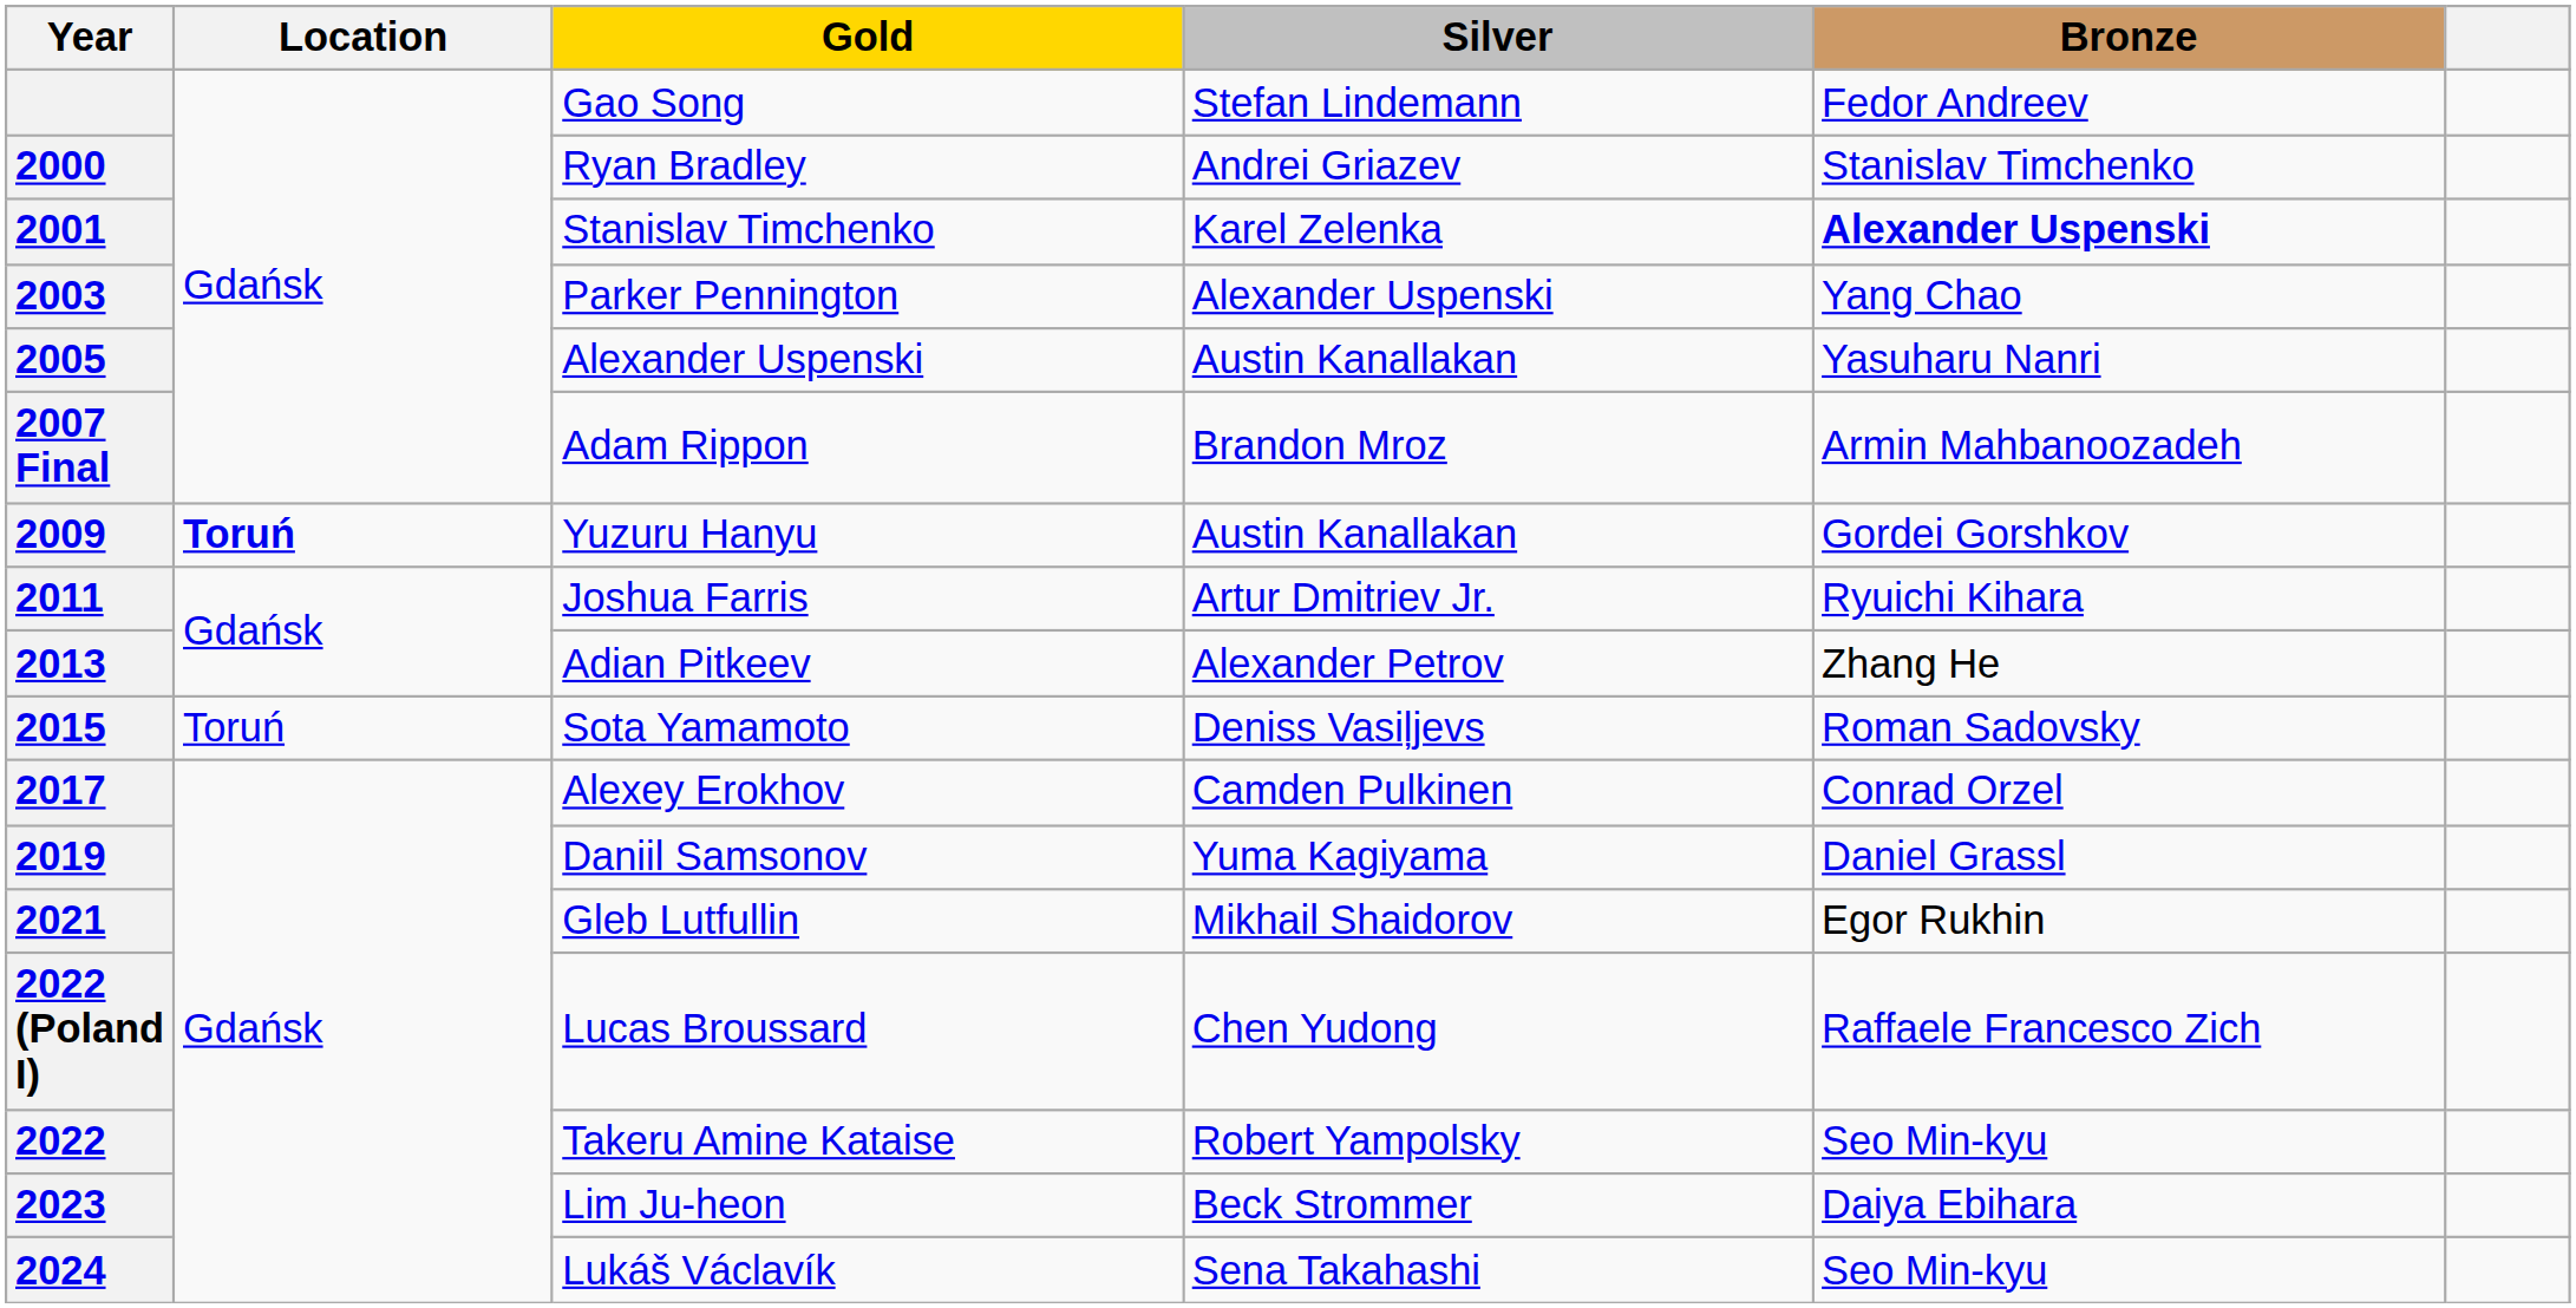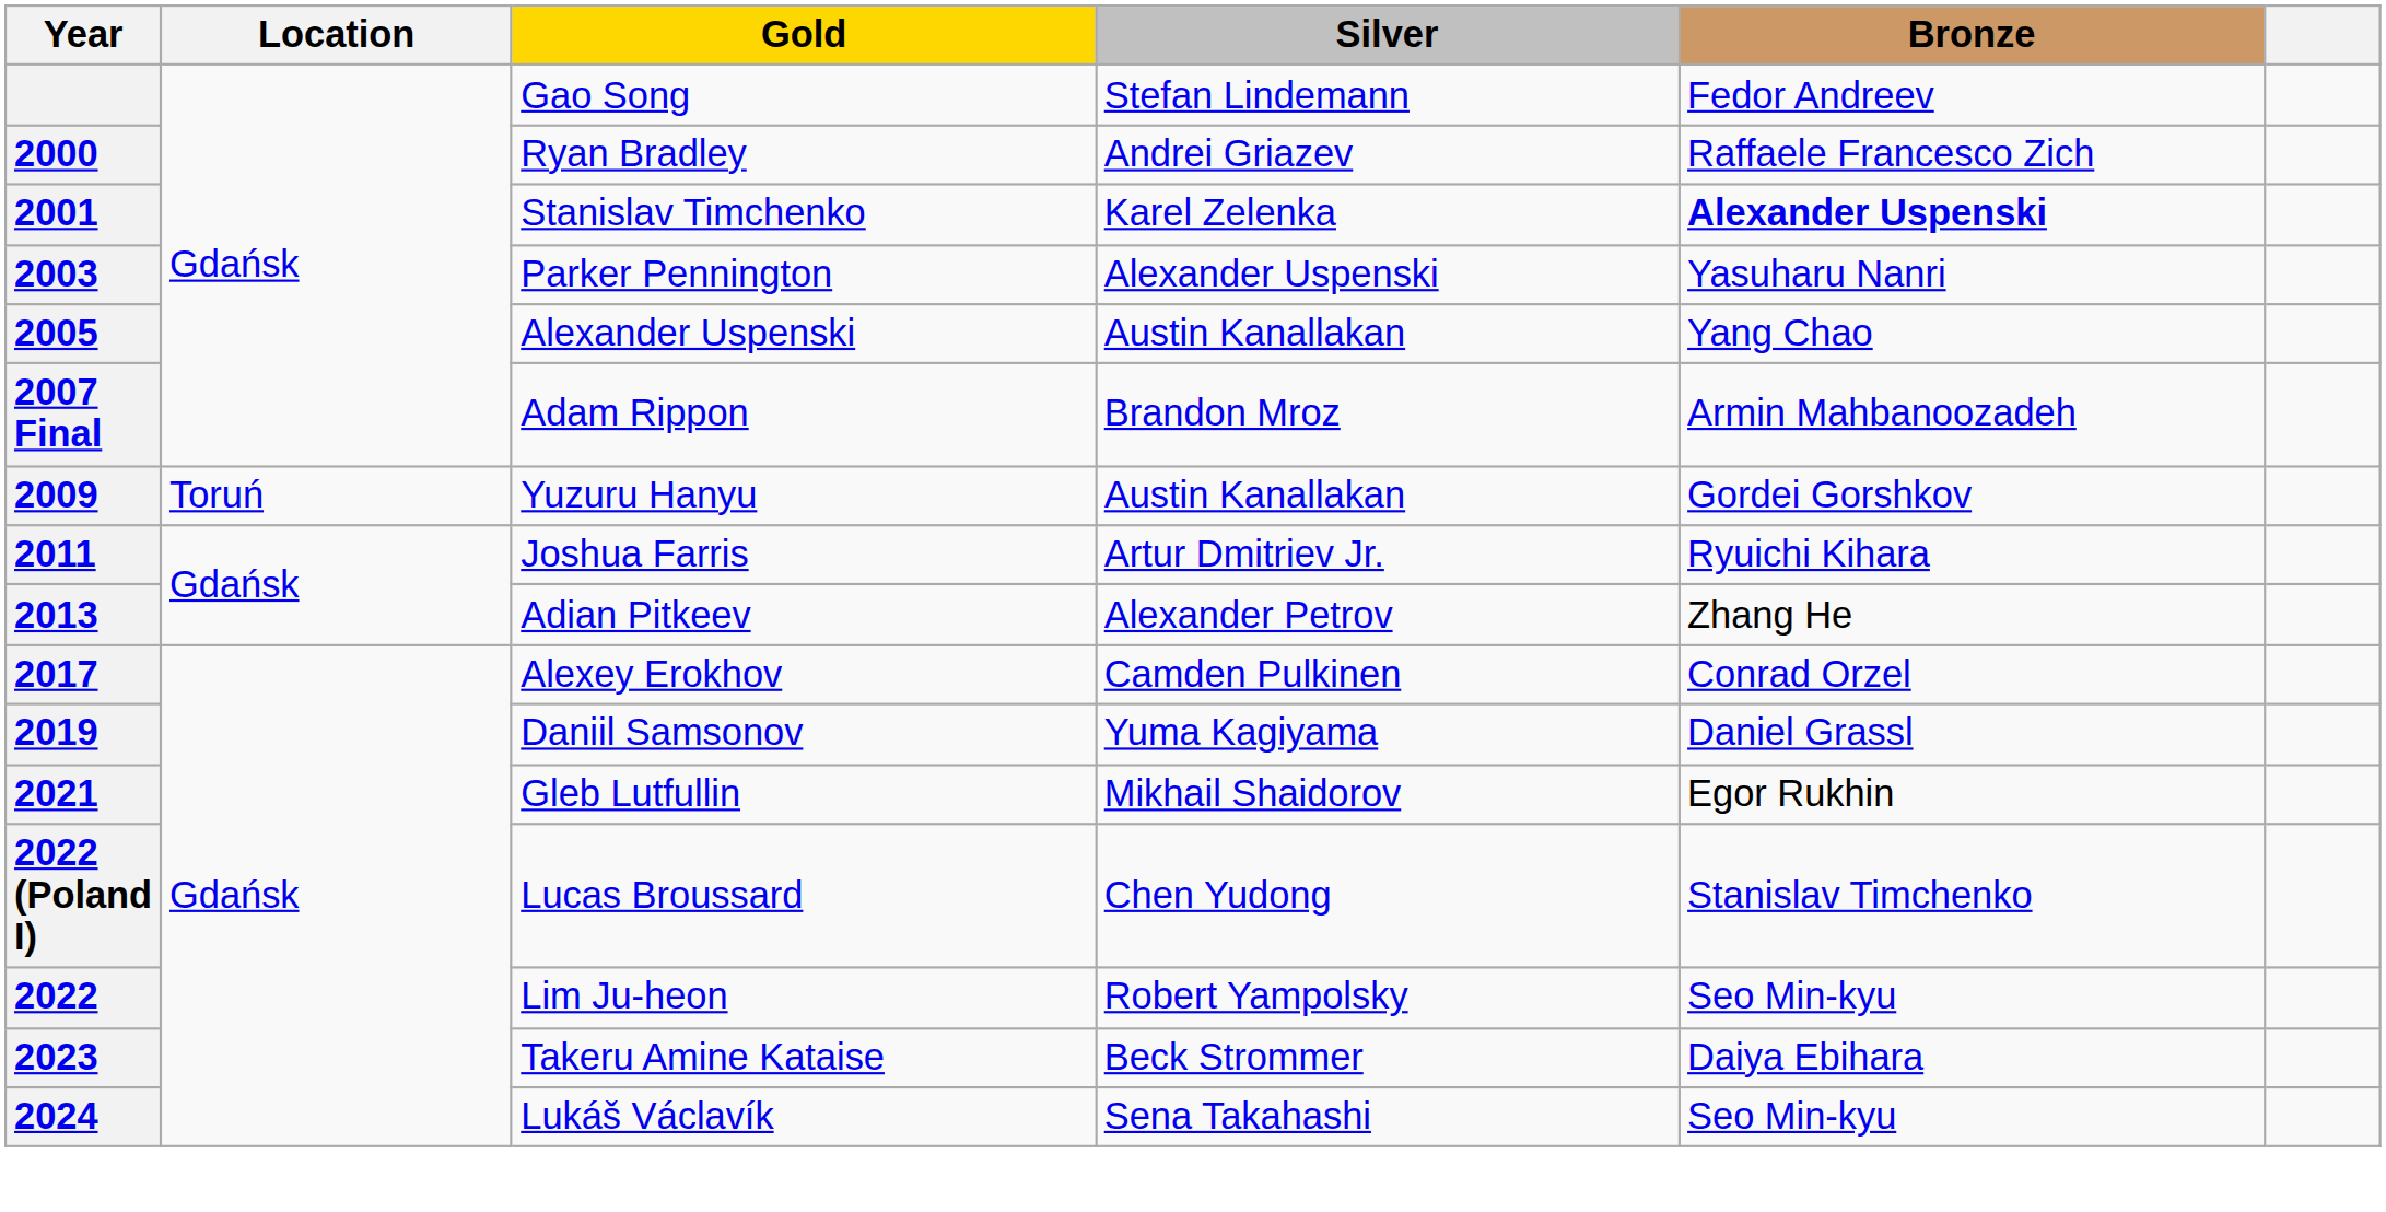 <table class="wikitable unsortable" style="text-align:left; width:80%">
 <tr>
 <th scope="col" style="text-align:center; width:5%">Year</th>
 <th scope="col" style="text-align:center; width:15%">Location</th>
 <th scope="col" style="text-align:center; width:25%; background:gold">Gold</th>
 <th scope="col" style="text-align:center; width:25%; background:silver">Silver</th>
 <th scope="col" style="text-align:center; width:25%; background:#c96">Bronze</th>
 <th scope="col" style="text-align:center; width:5%"></th>
 </tr>
 <tr>
 <th scope="row" style="text-align:left"></th>
 <td rowspan="6"><a href='#'>Gdańsk</a></td>
 <td> <a href='#'>Gao Song</a></td>
 <td> <a href='#'>Stefan Lindemann</a></td>
 <td> <a href='#'>Fedor Andreev</a></td>
 <td></td>
 </tr>
 <tr>
 <th scope="row" style="text-align:left"><a href='#'>2000</a></th>
 <td> <a href='#'>Ryan Bradley</a></td>
 <td> <a href='#'>Andrei Griazev</a></td>
-<td> <a href='#'>Stanislav Timchenko</a></td>
+<td> <a href='#'>Raffaele Francesco Zich</a></td>
 <td></td>
 </tr>
 <tr>
 <th scope="row" style="text-align:left"><a href='#'>2001</a></th>
 <td> <a href='#'>Stanislav Timchenko</a></td>
 <td> <a href='#'>Karel Zelenka</a></td>
 <td><strong> <a href='#'>Alexander Uspenski</a></strong></td>
 <td></td>
 </tr>
 <tr>
 <th scope="row" style="text-align:left"><a href='#'>2003</a></th>
 <td> <a href='#'>Parker Pennington</a></td>
 <td> <a href='#'>Alexander Uspenski</a></td>
-<td> <a href='#'>Yang Chao</a></td>
+<td> <a href='#'>Yasuharu Nanri</a></td>
 <td></td>
 </tr>
 <tr>
 <th scope="row" style="text-align:left"><a href='#'>2005</a></th>
 <td> <a href='#'>Alexander Uspenski</a></td>
 <td> <a href='#'>Austin Kanallakan</a></td>
-<td> <a href='#'>Yasuharu Nanri</a></td>
+<td> <a href='#'>Yang Chao</a></td>
 <td></td>
 </tr>
 <tr>
 <th scope="row" style="text-align:left"><a href='#'>2007 Final</a></th>
 <td> <a href='#'>Adam Rippon</a></td>
 <td> <a href='#'>Brandon Mroz</a></td>
 <td> <a href='#'>Armin Mahbanoozadeh</a></td>
 <td></td>
 </tr>
 <tr>
 <th scope="row" style="text-align:left"><a href='#'>2009</a></th>
-<td><strong><a href='#'>Toruń</a></strong></td>
+<td><a href='#'>Toruń</a></td>
 <td> <a href='#'>Yuzuru Hanyu</a></td>
 <td> <a href='#'>Austin Kanallakan</a></td>
 <td> <a href='#'>Gordei Gorshkov</a></td>
 <td></td>
 </tr>
 <tr>
 <th scope="row" style="text-align:left"><a href='#'>2011</a></th>
 <td rowspan="2"><a href='#'>Gdańsk</a></td>
 <td> <a href='#'>Joshua Farris</a></td>
 <td> <a href='#'>Artur Dmitriev Jr.</a></td>
 <td> <a href='#'>Ryuichi Kihara</a></td>
 <td></td>
 </tr>
 <tr>
 <th scope="row" style="text-align:left"><a href='#'>2013</a></th>
 <td> <a href='#'>Adian Pitkeev</a></td>
 <td> <a href='#'>Alexander Petrov</a></td>
 <td> Zhang He</td>
-<td></td>
-</tr>
-<tr>
-<th scope="row" style="text-align:left"><a href='#'>2015</a></th>
-<td><a href='#'>Toruń</a></td>
-<td> <a href='#'>Sota Yamamoto</a></td>
-<td> <a href='#'>Deniss Vasiļjevs</a></td>
-<td> <a href='#'>Roman Sadovsky</a></td>
 <td></td>
 </tr>
 <tr>
 <th scope="row" style="text-align:left"><a href='#'>2017</a></th>
 <td rowspan="7"><a href='#'>Gdańsk</a></td>
 <td> <a href='#'>Alexey Erokhov</a></td>
 <td> <a href='#'>Camden Pulkinen</a></td>
 <td> <a href='#'>Conrad Orzel</a></td>
 <td></td>
 </tr>
 <tr>
 <th scope="row" style="text-align:left"><a href='#'>2019</a></th>
 <td> <a href='#'>Daniil Samsonov</a></td>
 <td> <a href='#'>Yuma Kagiyama</a></td>
 <td> <a href='#'>Daniel Grassl</a></td>
 <td></td>
 </tr>
 <tr>
 <th scope="row" style="text-align:left"><a href='#'>2021</a></th>
 <td> <a href='#'>Gleb Lutfullin</a></td>
 <td> <a href='#'>Mikhail Shaidorov</a></td>
 <td> Egor Rukhin</td>
 <td></td>
 </tr>
 <tr>
 <th scope="row" style="text-align:left"><a href='#'>2022</a><br>(Poland I)</th>
 <td> <a href='#'>Lucas Broussard</a></td>
 <td> <a href='#'>Chen Yudong</a></td>
-<td> <a href='#'>Raffaele Francesco Zich</a></td>
+<td> <a href='#'>Stanislav Timchenko</a></td>
 <td></td>
 </tr>
 <tr>
 <th scope="row" style="text-align:left"><a href='#'>2022</a><br></th>
-<td> <a href='#'>Takeru Amine Kataise</a></td>
+<td> <a href='#'>Lim Ju-heon</a></td>
 <td> <a href='#'>Robert Yampolsky</a></td>
 <td> <a href='#'>Seo Min-kyu</a></td>
 <td></td>
 </tr>
 <tr>
 <th scope="row" style="text-align:left"><a href='#'>2023</a></th>
-<td> <a href='#'>Lim Ju-heon</a></td>
+<td> <a href='#'>Takeru Amine Kataise</a></td>
 <td> <a href='#'>Beck Strommer</a></td>
 <td> <a href='#'>Daiya Ebihara</a></td>
 <td></td>
 </tr>
 <tr>
 <th scope="row" style="text-align:left"><a href='#'>2024</a></th>
 <td> <a href='#'>Lukáš Václavík</a></td>
 <td> <a href='#'>Sena Takahashi</a></td>
 <td> <a href='#'>Seo Min-kyu</a></td>
 <td></td>
 </tr>
 </table>
